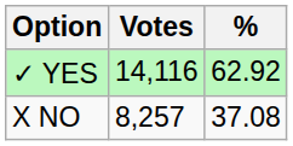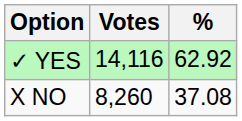 <table class="wikitable">
 <tr>
 <th>Option</th>
 <th>Votes</th>
 <th>%</th>
 </tr>
 <tr>
 <td style=background:#bbf8be>✓ YES</td>
 <td style=background:#bbf8be>14,116</td>
 <td style=background:#bbf8be>62.92</td>
 </tr>
 <tr>
 <td>X NO</td>
-<td>8,257</td>
+<td>8,260</td>
 <td>37.08</td>
 </tr>
 </table>
